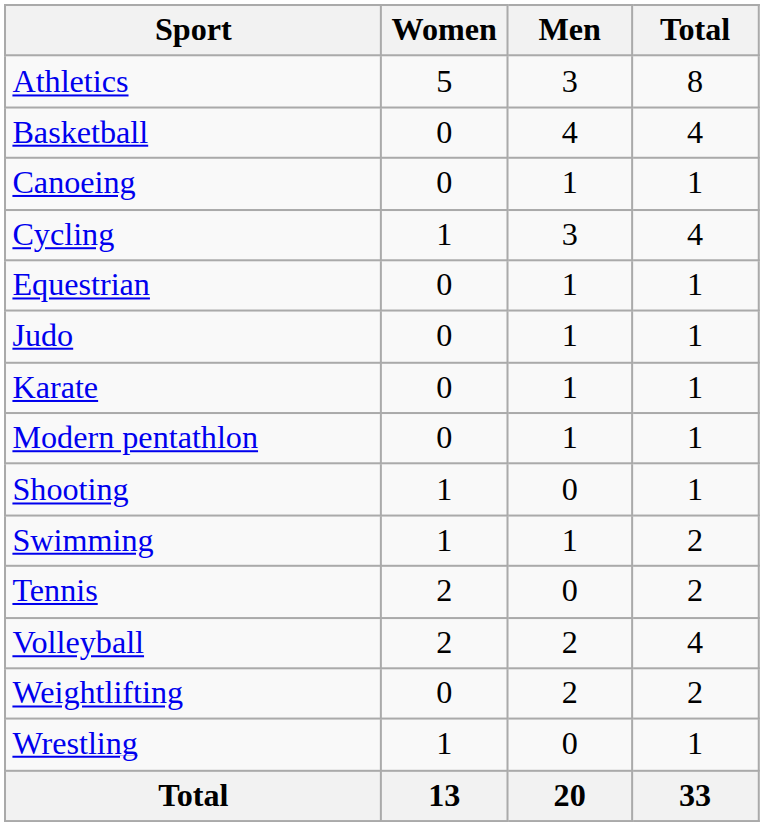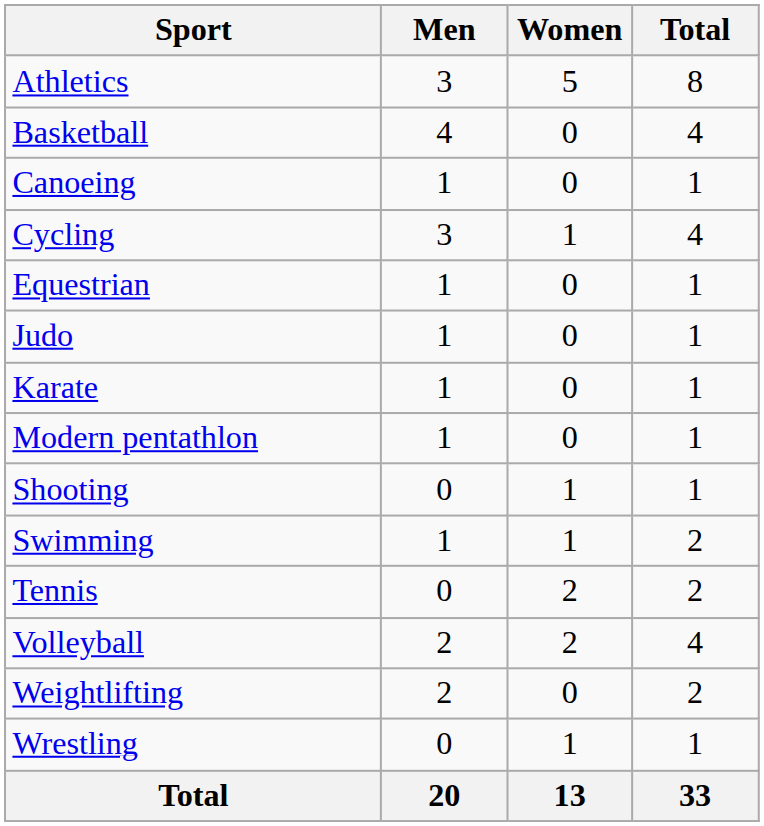 <table class="wikitable sortable" style="text-align:center;">
 <tr>
 <th width=180>Sport</th>
+<th width=55>Men</th>
 <th width=55>Women</th>
-<th width=55>Men</th>
 <th width=55>Total</th>
 </tr>
 <tr>
 <td align=left><a href='#'>Athletics</a></td>
+<td>3</td>
 <td>5</td>
-<td>3</td>
 <td>8</td>
 </tr>
 <tr>
 <td align=left><a href='#'>Basketball</a></td>
+<td>4</td>
 <td>0</td>
-<td>4</td>
 <td>4</td>
 </tr>
 <tr>
 <td align=left><a href='#'>Canoeing</a></td>
+<td>1</td>
 <td>0</td>
-<td>1</td>
 <td>1</td>
 </tr>
 <tr>
 <td align=left><a href='#'>Cycling</a></td>
+<td>3</td>
 <td>1</td>
-<td>3</td>
 <td>4</td>
 </tr>
 <tr>
 <td align=left><a href='#'>Equestrian</a></td>
+<td>1</td>
 <td>0</td>
-<td>1</td>
 <td>1</td>
 </tr>
 <tr>
 <td align=left><a href='#'>Judo</a></td>
+<td>1</td>
 <td>0</td>
-<td>1</td>
 <td>1</td>
 </tr>
 <tr>
 <td align=left><a href='#'>Karate</a></td>
+<td>1</td>
 <td>0</td>
-<td>1</td>
 <td>1</td>
 </tr>
 <tr>
 <td align=left><a href='#'>Modern pentathlon</a></td>
+<td>1</td>
 <td>0</td>
-<td>1</td>
 <td>1</td>
 </tr>
 <tr>
 <td align=left><a href='#'>Shooting</a></td>
+<td>0</td>
 <td>1</td>
-<td>0</td>
 <td>1</td>
 </tr>
 <tr>
 <td align=left><a href='#'>Swimming</a></td>
 <td>1</td>
 <td>1</td>
 <td>2</td>
 </tr>
 <tr>
 <td align=left><a href='#'>Tennis</a></td>
+<td>0</td>
 <td>2</td>
-<td>0</td>
 <td>2</td>
 </tr>
 <tr>
 <td align=left><a href='#'>Volleyball</a></td>
 <td>2</td>
 <td>2</td>
 <td>4</td>
 </tr>
 <tr>
 <td align=left><a href='#'>Weightlifting</a></td>
+<td>2</td>
 <td>0</td>
-<td>2</td>
 <td>2</td>
 </tr>
 <tr>
 <td align=left><a href='#'>Wrestling</a></td>
+<td>0</td>
 <td>1</td>
-<td>0</td>
 <td>1</td>
 </tr>
 <tr>
 <th>Total</th>
+<th>20</th>
 <th>13</th>
-<th>20</th>
 <th>33</th>
 </tr>
 </table>
